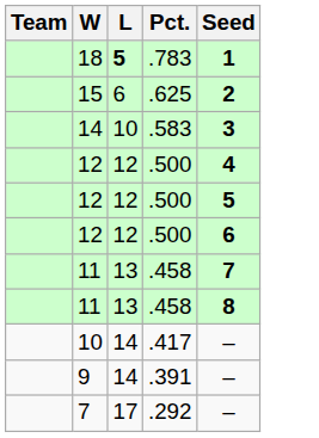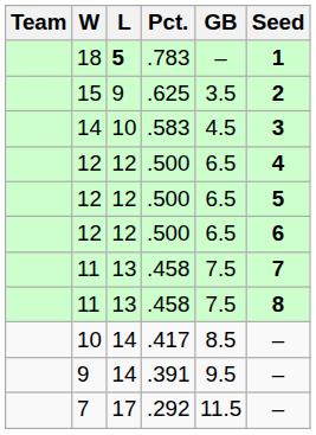 <table class=wikitable>
 <tr>
 <th>Team</th>
 <th>W</th>
 <th>L</th>
 <th>Pct.</th>
+<th>GB</th>
 <th>Seed</th>
 </tr>
 <tr bgcolor=#ccffcc>
 <td></td>
 <td>18</td>
 <td><strong>5</strong></td>
 <td>.783</td>
+<td style="text-align:center;">–</td>
 <td style="text-align:center;"><strong>1</strong></td>
 </tr>
 <tr bgcolor=#ccffcc>
 <td></td>
 <td>15</td>
-<td>6</td>
+<td>9</td>
 <td>.625</td>
+<td style="text-align:center;">3.5</td>
 <td style="text-align:center;"><strong>2</strong></td>
 </tr>
 <tr bgcolor=#ccffcc>
 <td></td>
 <td>14</td>
 <td>10</td>
 <td>.583</td>
+<td style="text-align:center;">4.5</td>
 <td style="text-align:center;"><strong>3</strong></td>
 </tr>
 <tr bgcolor=#ccffcc>
 <td></td>
 <td>12</td>
 <td>12</td>
 <td>.500</td>
+<td style="text-align:center;">6.5</td>
 <td style="text-align:center;"><strong>4</strong></td>
 </tr>
 <tr bgcolor=#ccffcc>
 <td></td>
 <td>12</td>
 <td>12</td>
 <td>.500</td>
+<td style="text-align:center;">6.5</td>
 <td style="text-align:center;"><strong>5</strong></td>
 </tr>
 <tr bgcolor=#ccffcc>
 <td></td>
 <td>12</td>
 <td>12</td>
 <td>.500</td>
+<td style="text-align:center;">6.5</td>
 <td style="text-align:center;"><strong>6</strong></td>
 </tr>
 <tr bgcolor=#ccffcc>
 <td></td>
 <td>11</td>
 <td>13</td>
 <td>.458</td>
+<td style="text-align:center;">7.5</td>
 <td style="text-align:center;"><strong>7</strong></td>
 </tr>
 <tr bgcolor=#ccffcc>
 <td></td>
 <td>11</td>
 <td>13</td>
 <td>.458</td>
+<td style="text-align:center;">7.5</td>
 <td style="text-align:center;"><strong>8</strong></td>
 </tr>
 <tr>
 <td></td>
 <td>10</td>
 <td>14</td>
 <td>.417</td>
+<td style="text-align:center;">8.5</td>
 <td style="text-align:center;">–</td>
 </tr>
 <tr>
 <td></td>
 <td>9</td>
 <td>14</td>
 <td>.391</td>
+<td style="text-align:center;">9.5</td>
 <td style="text-align:center;">–</td>
 </tr>
 <tr>
 <td></td>
 <td>7</td>
 <td>17</td>
 <td>.292</td>
+<td style="text-align:center;">11.5</td>
 <td style="text-align:center;">–</td>
 </tr>
 </table>
